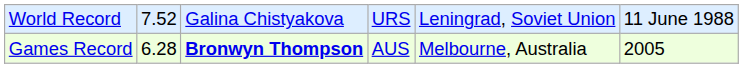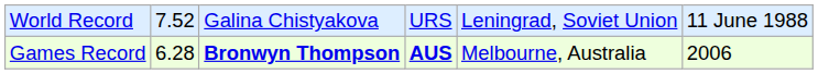 <table class="wikitable">
 <tr bgcolor = "ddeeff">
 <td><a href='#'>World Record</a></td>
 <td>7.52</td>
 <td><a href='#'>Galina Chistyakova</a></td>
 <td><a href='#'>URS</a></td>
 <td><a href='#'>Leningrad</a>, <a href='#'>Soviet Union</a></td>
 <td>11 June 1988</td>
 </tr>
 <tr bgcolor = "eeffdd">
 <td><a href='#'>Games Record</a></td>
 <td>6.28</td>
 <td><strong><a href='#'>Bronwyn Thompson</a></strong></td>
-<td><a href='#'>AUS</a></td>
+<td><strong><a href='#'>AUS</a></strong></td>
 <td><a href='#'>Melbourne</a>, Australia</td>
-<td>2005</td>
+<td>2006</td>
 </tr>
 </table>
